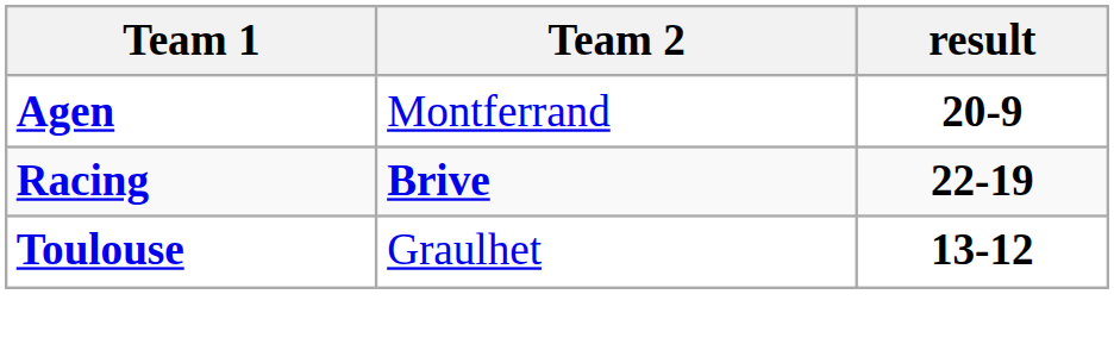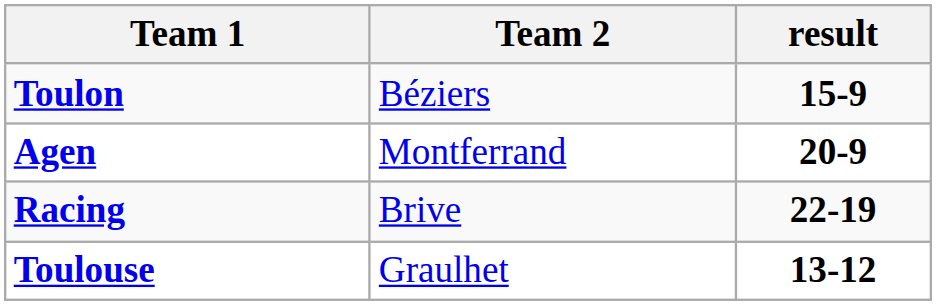 <table class="wikitable" width=400>
 <tr>
 <th>Team 1</th>
 <th>Team 2</th>
 <th>result</th>
+</tr>
+<tr>
+<td width=150><strong><a href='#'>Toulon</a></strong></td>
+<td width=150><a href='#'>Béziers</a></td>
+<td align="center"><strong>15-9</strong></td>
 </tr>
 <tr bgcolor="white">
 <td><strong><a href='#'>Agen</a></strong></td>
 <td><a href='#'>Montferrand</a></td>
 <td align="center"><strong>20-9</strong></td>
 </tr>
 <tr>
 <td><strong><a href='#'>Racing</a></strong></td>
-<td><strong><a href='#'>Brive</a></strong></td>
+<td><a href='#'>Brive</a></td>
 <td align="center"><strong>22-19</strong></td>
 </tr>
 <tr bgcolor="white">
 <td><strong><a href='#'>Toulouse</a></strong></td>
 <td><a href='#'>Graulhet</a></td>
 <td align="center"><strong>13-12</strong></td>
 </tr>
 </table>
